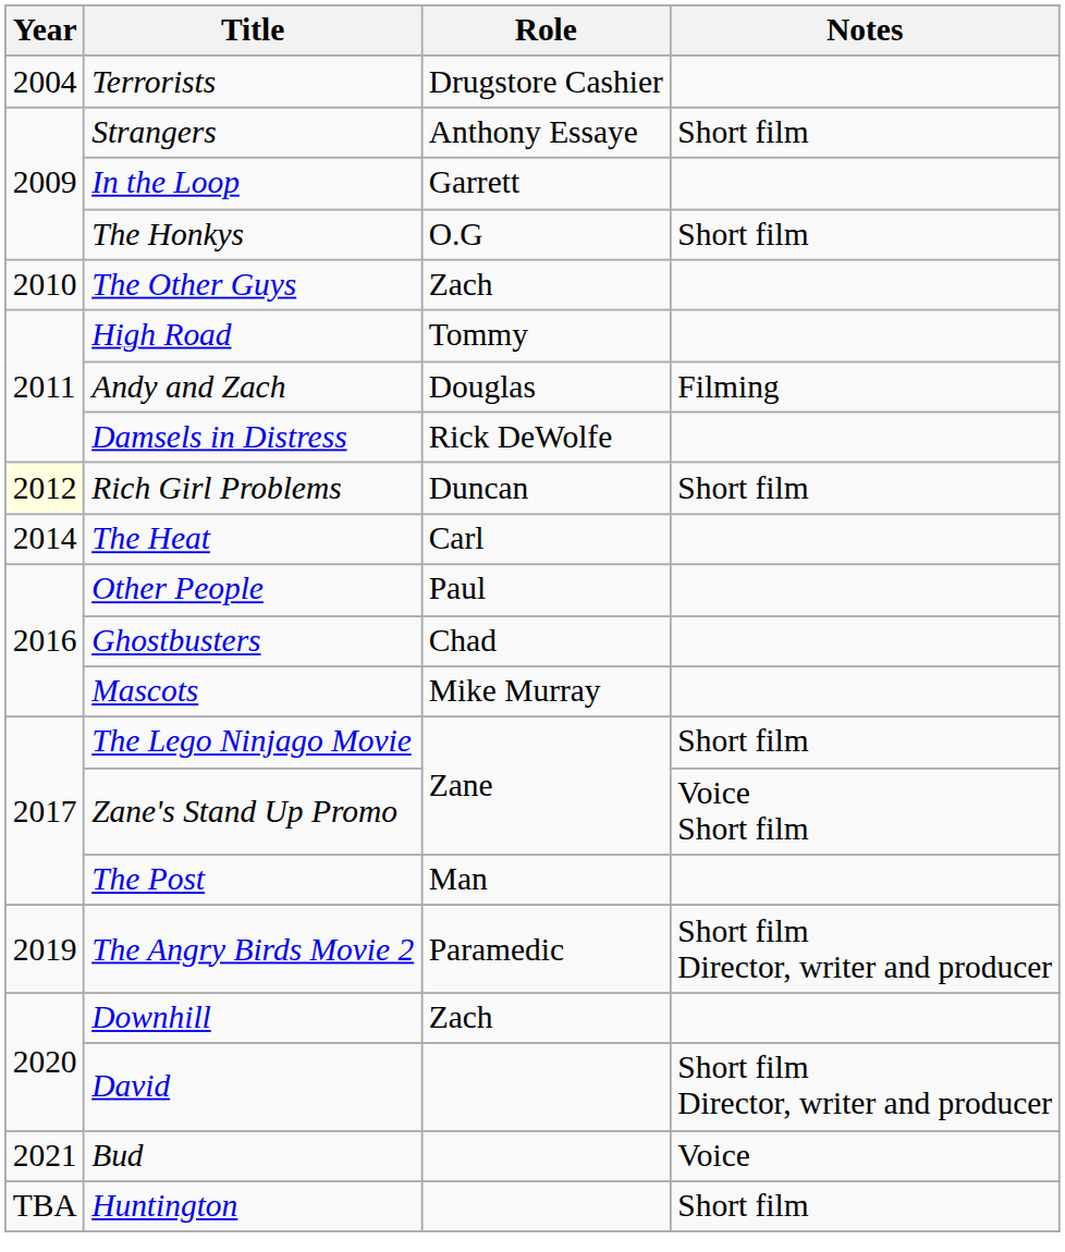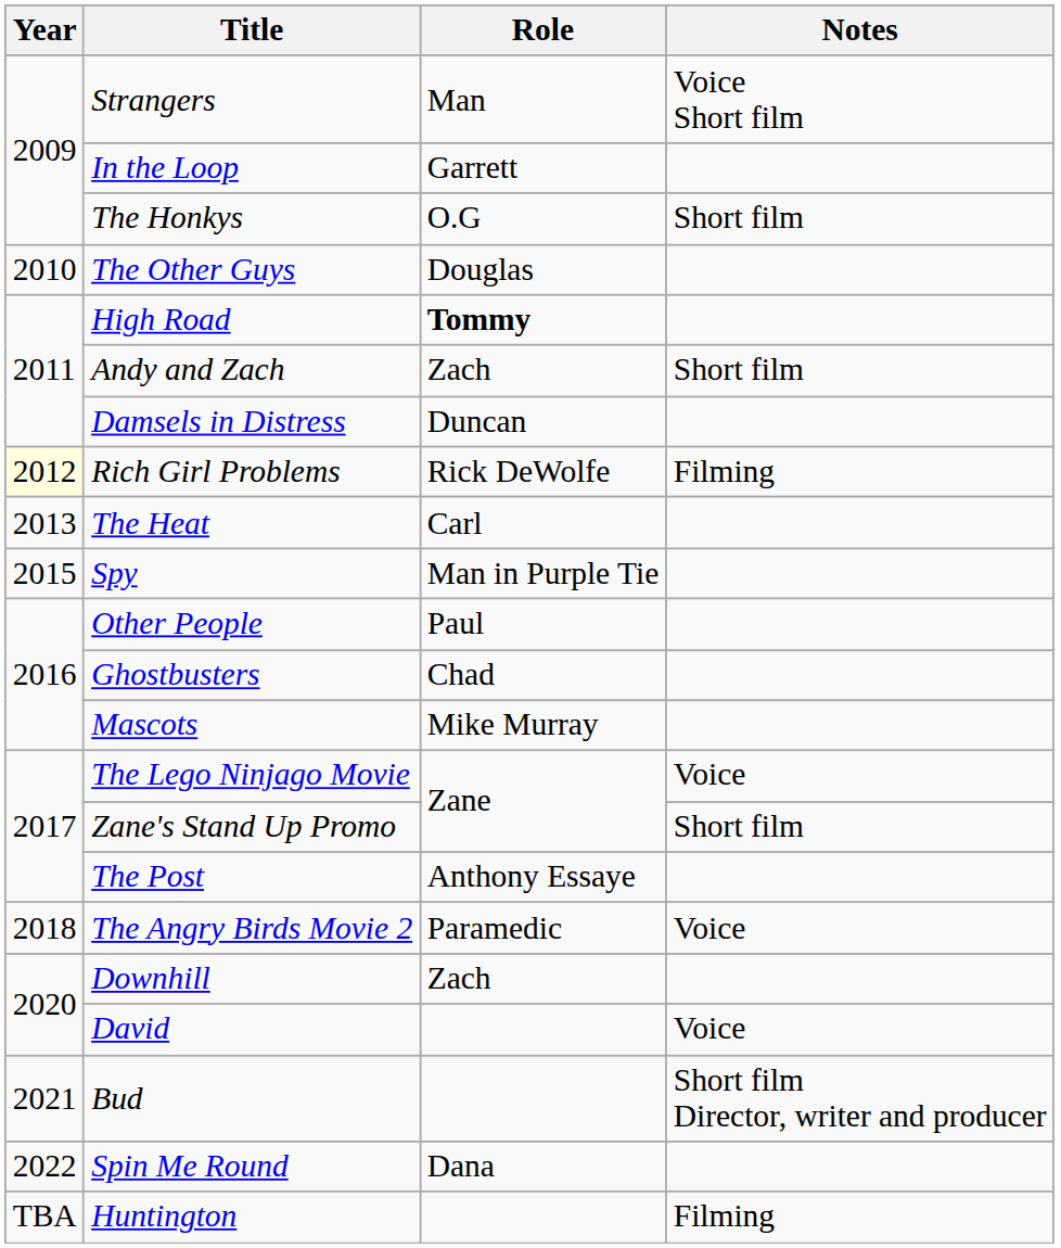 <table class="wikitable sortable">
 <tr>
 <th>Year</th>
 <th>Title</th>
 <th>Role</th>
 <th>Notes</th>
 </tr>
 <tr>
-<td>2004</td>
-<td><em>Terrorists</em></td>
-<td>Drugstore Cashier</td>
-<td></td>
-</tr>
-<tr>
 <td rowspan="3">2009</td>
 <td><em>Strangers</em></td>
-<td>Anthony Essaye</td>
-<td>Short film</td>
+<td>Man</td>
+<td>Voice<br>Short film</td>
 </tr>
 <tr>
 <td><em><a href='#'>In the Loop</a></em></td>
 <td>Garrett</td>
 <td></td>
 </tr>
 <tr>
 <td><em>The Honkys</em></td>
 <td>O.G</td>
 <td>Short film</td>
 </tr>
 <tr>
 <td>2010</td>
 <td><em><a href='#'>The Other Guys</a></em></td>
-<td>Zach</td>
+<td>Douglas</td>
 <td></td>
 </tr>
 <tr>
 <td rowspan="3">2011</td>
 <td><em><a href='#'>High Road</a></em></td>
-<td>Tommy</td>
+<td><strong>Tommy</strong></td>
 <td></td>
 </tr>
 <tr>
 <td><em>Andy and Zach</em></td>
-<td>Douglas</td>
-<td>Filming</td>
+<td>Zach</td>
+<td>Short film</td>
 </tr>
 <tr>
 <td><em><a href='#'>Damsels in Distress</a></em></td>
-<td>Rick DeWolfe</td>
+<td>Duncan</td>
 <td></td>
 </tr>
 <tr>
 <td style="background: lightyellow;">2012</td>
 <td><em>Rich Girl Problems</em></td>
-<td>Duncan</td>
-<td>Short film</td>
+<td>Rick DeWolfe</td>
+<td>Filming</td>
 </tr>
 <tr>
-<td>2014</td>
+<td>2013</td>
 <td><em><a href='#'>The Heat</a></em></td>
 <td>Carl</td>
+<td></td>
+</tr>
+<tr>
+<td>2015</td>
+<td><em><a href='#'>Spy</a></em></td>
+<td>Man in Purple Tie</td>
 <td></td>
 </tr>
 <tr>
 <td rowspan="3">2016</td>
 <td><em><a href='#'>Other People</a></em></td>
 <td>Paul</td>
 <td></td>
 </tr>
 <tr>
 <td><em><a href='#'>Ghostbusters</a></em></td>
 <td>Chad</td>
 <td></td>
 </tr>
 <tr>
 <td><em><a href='#'>Mascots</a></em></td>
 <td>Mike Murray</td>
 <td></td>
 </tr>
 <tr>
 <td rowspan="3">2017</td>
 <td><em><a href='#'>The Lego Ninjago Movie</a></em></td>
 <td rowspan="2">Zane</td>
+<td>Voice</td>
+</tr>
+<tr>
+<td><em>Zane's Stand Up Promo</em></td>
 <td>Short film</td>
 </tr>
 <tr>
-<td><em>Zane's Stand Up Promo</em></td>
-<td>Voice<br>Short film</td>
-</tr>
-<tr>
 <td><em><a href='#'>The Post</a></em></td>
-<td>Man</td>
+<td>Anthony Essaye</td>
 <td></td>
 </tr>
 <tr>
-<td>2019</td>
+<td>2018</td>
 <td><em><a href='#'>The Angry Birds Movie 2</a></em></td>
 <td>Paramedic</td>
-<td>Short film<br>Director, writer and producer</td>
+<td>Voice</td>
 </tr>
 <tr>
 <td rowspan="2">2020</td>
 <td><em><a href='#'>Downhill</a></em></td>
 <td>Zach</td>
 <td></td>
 </tr>
 <tr>
 <td><em><a href='#'>David</a></em></td>
 <td></td>
-<td>Short film<br>Director, writer and producer</td>
+<td>Voice</td>
 </tr>
 <tr>
 <td>2021</td>
 <td><em>Bud</em></td>
 <td></td>
-<td>Voice</td>
+<td>Short film<br>Director, writer and producer</td>
+</tr>
+<tr>
+<td>2022</td>
+<td><em><a href='#'>Spin Me Round</a></em></td>
+<td>Dana</td>
+<td></td>
 </tr>
 <tr>
 <td>TBA</td>
 <td><em><a href='#'>Huntington</a></em></td>
 <td></td>
-<td>Short film</td>
+<td>Filming</td>
 </tr>
 </table>
